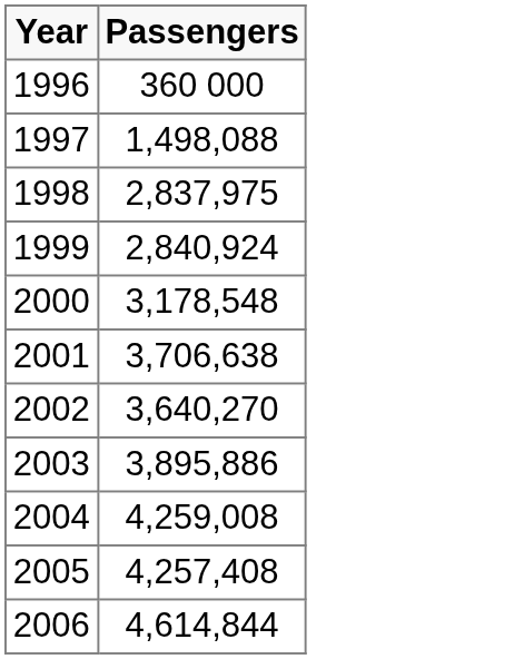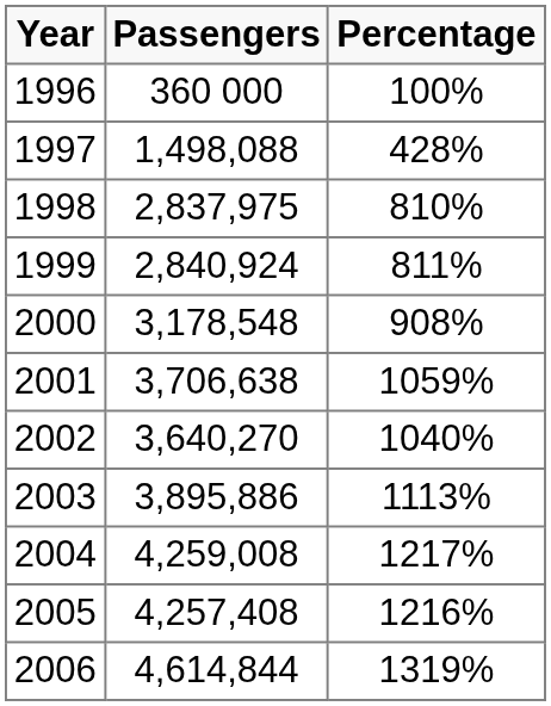 <table border="1" cellpadding="3" style="border-collapse:collapse;text-align:center;">
 <tr style="background:#f8f8f8;">
 <th>Year</th>
 <th>Passengers</th>
+<th>Percentage</th>
 </tr>
 <tr>
 <td>1996</td>
 <td>360 000</td>
+<td>100%</td>
 </tr>
 <tr>
 <td>1997</td>
 <td>1,498,088</td>
+<td>428%</td>
 </tr>
 <tr>
 <td>1998</td>
 <td>2,837,975</td>
+<td>810%</td>
 </tr>
 <tr>
 <td>1999</td>
 <td>2,840,924</td>
+<td>811%</td>
 </tr>
 <tr>
 <td>2000</td>
 <td>3,178,548</td>
+<td>908%</td>
 </tr>
 <tr>
 <td>2001</td>
 <td>3,706,638</td>
+<td>1059%</td>
 </tr>
 <tr>
 <td>2002</td>
 <td>3,640,270</td>
+<td>1040%</td>
 </tr>
 <tr>
 <td>2003</td>
 <td>3,895,886</td>
+<td>1113%</td>
 </tr>
 <tr>
 <td>2004</td>
 <td>4,259,008</td>
+<td>1217%</td>
 </tr>
 <tr>
 <td>2005</td>
 <td>4,257,408</td>
+<td>1216%</td>
 </tr>
 <tr>
 <td>2006</td>
 <td>4,614,844</td>
+<td>1319%</td>
 </tr>
 </table>
